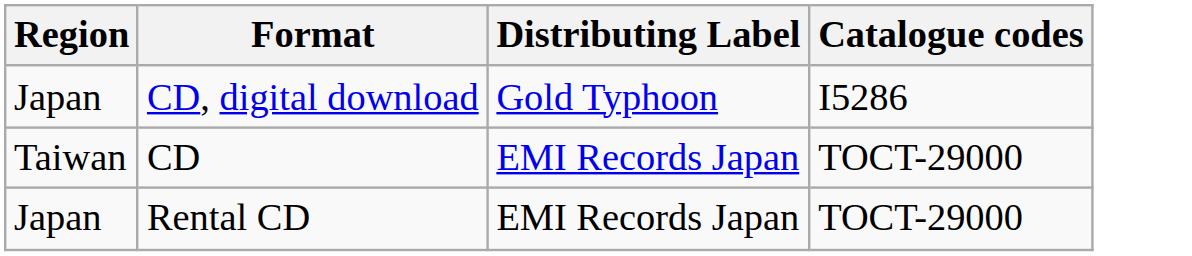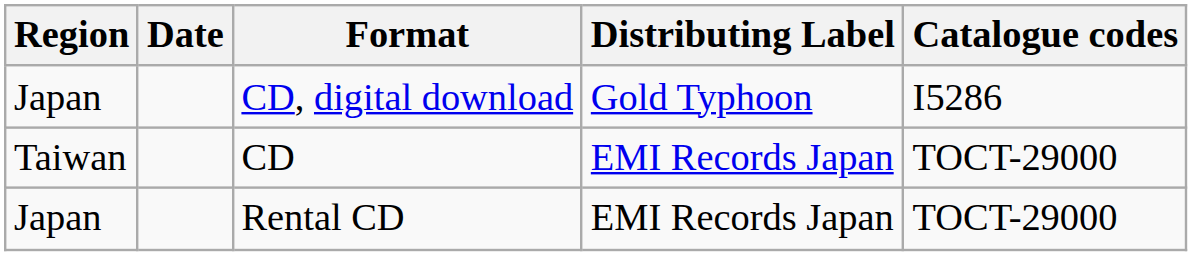 <table class="wikitable">
 <tr>
 <th>Region</th>
+<th>Date</th>
 <th>Format</th>
 <th>Distributing Label</th>
 <th>Catalogue codes</th>
 </tr>
 <tr>
 <td>Japan</td>
+<td></td>
 <td><a href='#'>CD</a>, <a href='#'>digital download</a></td>
 <td><a href='#'>Gold Typhoon</a></td>
 <td>I5286</td>
 </tr>
 <tr>
 <td>Taiwan</td>
+<td></td>
 <td>CD</td>
 <td><a href='#'>EMI Records Japan</a></td>
 <td>TOCT-29000</td>
 </tr>
 <tr>
 <td>Japan</td>
+<td></td>
 <td>Rental CD</td>
 <td>EMI Records Japan</td>
 <td>TOCT-29000</td>
 </tr>
 </table>
